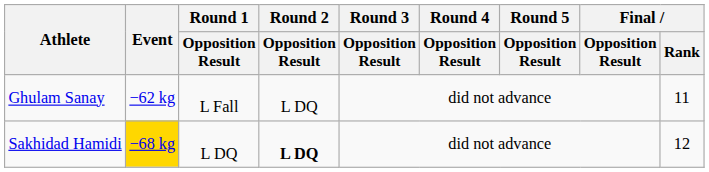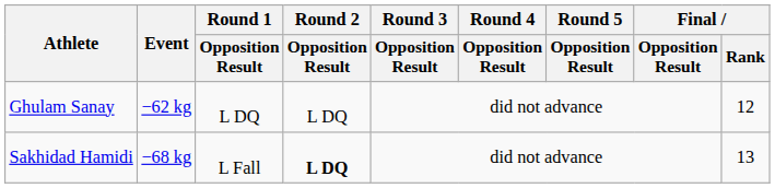 <table class="wikitable" style="font-size:90%">
 <tr>
 <th rowspan="2">Athlete</th>
 <th rowspan="2">Event</th>
 <th>Round 1</th>
 <th>Round 2</th>
 <th>Round 3</th>
 <th>Round 4</th>
 <th>Round 5</th>
 <th colspan=2>Final / </th>
 </tr>
 <tr style="font-size: 95%">
 <th>Opposition<br>Result</th>
 <th>Opposition<br>Result</th>
 <th>Opposition<br>Result</th>
 <th>Opposition<br>Result</th>
 <th>Opposition<br>Result</th>
 <th>Opposition<br>Result</th>
 <th>Rank</th>
 </tr>
 <tr align=center>
 <td align=left><a href='#'>Ghulam Sanay</a></td>
 <td align=left><a href='#'>−62 kg</a></td>
-<td><br> L Fall</td>
+<td><br> L DQ</td>
 <td><br> L DQ</td>
 <td colspan=4>did not advance</td>
-<td>11</td>
+<td>12</td>
 </tr>
 <tr align=center>
 <td align=left><a href='#'>Sakhidad Hamidi</a></td>
-<td align=left style="background: gold;"><a href='#'>−68 kg</a></td>
-<td><br> L DQ</td>
+<td align=left><a href='#'>−68 kg</a></td>
+<td><br> L Fall</td>
 <td><strong><br> L DQ</strong></td>
 <td colspan=4>did not advance</td>
-<td>12</td>
+<td>13</td>
 </tr>
 </table>
